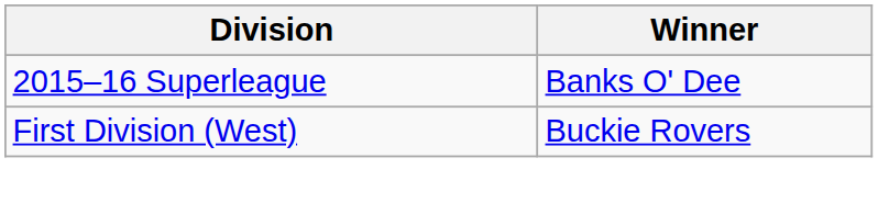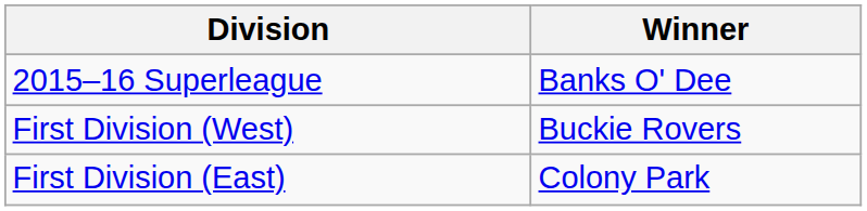 <table class="wikitable">
 <tr>
 <th width=260>Division</th>
 <th width=160>Winner</th>
 </tr>
 <tr>
 <td><a href='#'>2015–16 Superleague</a></td>
 <td><a href='#'>Banks O' Dee</a></td>
 </tr>
 <tr>
 <td><a href='#'>First Division (West)</a></td>
 <td><a href='#'>Buckie Rovers</a></td>
 </tr>
+<tr>
+<td><a href='#'>First Division (East)</a></td>
+<td><a href='#'>Colony Park</a></td>
+</tr>
 </table>
